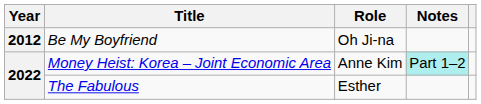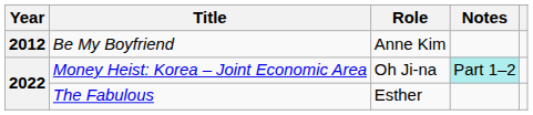 <table class="wikitable plainrowheaders">
 <tr>
 <th scope="col">Year</th>
 <th scope="col">Title</th>
 <th scope="col">Role</th>
 <th scope="col">Notes</th>
 <th scope="col"></th>
 </tr>
 <tr>
 <th scope="row">2012</th>
 <td><em>Be My Boyfriend</em></td>
-<td>Oh Ji-na</td>
+<td>Anne Kim</td>
 <td></td>
 <td style="text-align:center"></td>
 </tr>
 <tr>
 <th scope="row" rowspan="2">2022</th>
 <td><em><a href='#'>Money Heist: Korea – Joint Economic Area</a></em></td>
-<td>Anne Kim</td>
+<td>Oh Ji-na</td>
 <td style="background: paleturquoise;">Part 1–2</td>
 <td style="text-align:center"></td>
 </tr>
 <tr>
 <td><em><a href='#'>The Fabulous</a></em></td>
 <td>Esther</td>
 <td></td>
 <td style="text-align:center"></td>
 </tr>
 </table>
